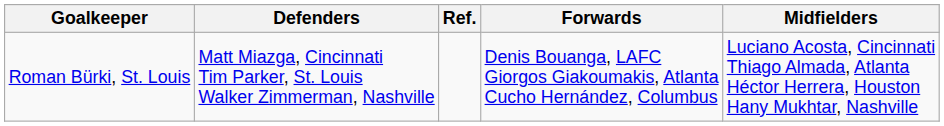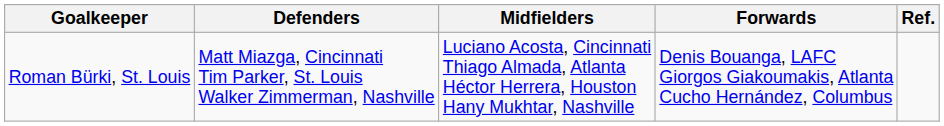 <table class="wikitable">
 <tr style="background:#cccccc;">
 <th>Goalkeeper</th>
 <th>Defenders</th>
+<th>Midfielders</th>
+<th>Forwards</th>
 <th>Ref.</th>
-<th>Forwards</th>
-<th>Midfielders</th>
 </tr>
 <tr>
 <td> <a href='#'>Roman Bürki</a>, <a href='#'>St. Louis</a></td>
 <td> <a href='#'>Matt Miazga</a>, <a href='#'>Cincinnati</a><br> <a href='#'>Tim Parker</a>, <a href='#'>St. Louis</a><br> <a href='#'>Walker Zimmerman</a>, <a href='#'>Nashville</a></td>
+<td> <a href='#'>Luciano Acosta</a>, <a href='#'>Cincinnati</a><br> <a href='#'>Thiago Almada</a>, <a href='#'>Atlanta</a><br> <a href='#'>Héctor Herrera</a>, <a href='#'>Houston</a><br> <a href='#'>Hany Mukhtar</a>, <a href='#'>Nashville</a></td>
+<td> <a href='#'>Denis Bouanga</a>, <a href='#'>LAFC</a><br> <a href='#'>Giorgos Giakoumakis</a>, <a href='#'>Atlanta</a><br> <a href='#'>Cucho Hernández</a>, <a href='#'>Columbus</a></td>
 <td></td>
-<td> <a href='#'>Denis Bouanga</a>, <a href='#'>LAFC</a><br> <a href='#'>Giorgos Giakoumakis</a>, <a href='#'>Atlanta</a><br> <a href='#'>Cucho Hernández</a>, <a href='#'>Columbus</a></td>
-<td> <a href='#'>Luciano Acosta</a>, <a href='#'>Cincinnati</a><br> <a href='#'>Thiago Almada</a>, <a href='#'>Atlanta</a><br> <a href='#'>Héctor Herrera</a>, <a href='#'>Houston</a><br> <a href='#'>Hany Mukhtar</a>, <a href='#'>Nashville</a></td>
 </tr>
 </table>
